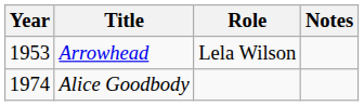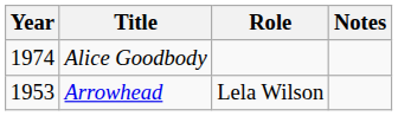 <table class="wikitable">
 <tr>
 <th>Year</th>
 <th>Title</th>
 <th>Role</th>
 <th>Notes</th>
 </tr>
 <tr>
+<td>1974</td>
+<td><em>Alice Goodbody</em></td>
+<td></td>
+<td></td>
+</tr>
+<tr>
 <td>1953</td>
 <td><em><a href='#'>Arrowhead</a></em></td>
 <td>Lela Wilson</td>
 <td></td>
 </tr>
-<tr>
-<td>1974</td>
-<td><em>Alice Goodbody</em></td>
-<td></td>
-<td></td>
-</tr>
 </table>
